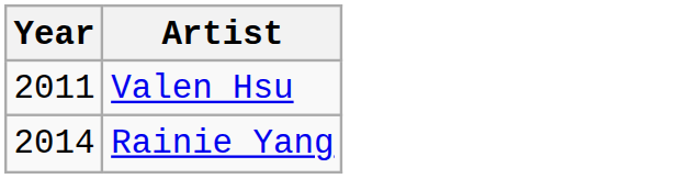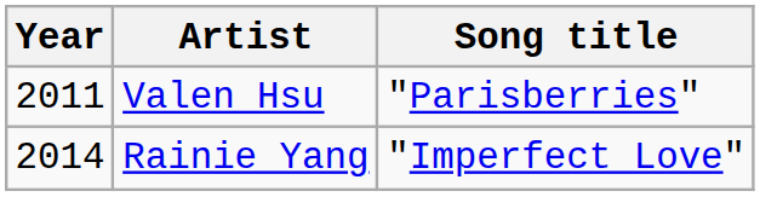 <table class="wikitable sortable">
 <tr>
 <th>Year</th>
 <th>Artist</th>
+<th>Song title</th>
 </tr>
 <tr>
 <td>2011</td>
 <td><a href='#'>Valen Hsu</a></td>
+<td>"<a href='#'>Parisberries</a>"</td>
 </tr>
 <tr>
 <td>2014</td>
 <td><a href='#'>Rainie Yang</a></td>
+<td>"<a href='#'>Imperfect Love</a>"</td>
 </tr>
 </table>
